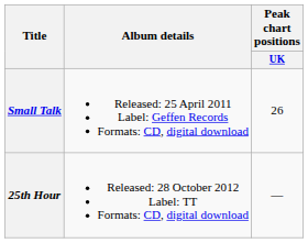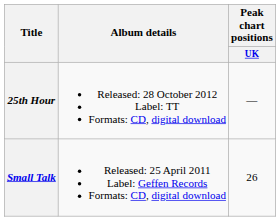 <table class="wikitable plainrowheaders" style="text-align:center;">
 <tr>
 <th scope="col" rowspan="2">Title</th>
 <th scope="col" rowspan="2">Album details</th>
 <th scope="col">Peak chart positions</th>
 </tr>
 <tr>
 <th scope="col" style="width:3em;font-size:85%;"><a href='#'>UK</a></th>
 </tr>
 <tr>
+<th scope="row"><em>25th Hour</em></th>
+<td><br><ul><li>Released: 28 October 2012</li><li>Label: TT</li><li>Formats: <a href='#'>CD</a>, <a href='#'>digital download</a></li></ul></td>
+<td>—</td>
+</tr>
+<tr>
 <th scope="row"><em><a href='#'>Small Talk</a></em></th>
 <td><br><ul><li>Released: 25 April 2011</li><li>Label: <a href='#'>Geffen Records</a></li><li>Formats: <a href='#'>CD</a>, <a href='#'>digital download</a></li></ul></td>
 <td>26</td>
 </tr>
-<tr>
-<th scope="row"><em>25th Hour</em></th>
-<td><br><ul><li>Released: 28 October 2012</li><li>Label: TT</li><li>Formats: <a href='#'>CD</a>, <a href='#'>digital download</a></li></ul></td>
-<td>—</td>
-</tr>
 </table>
